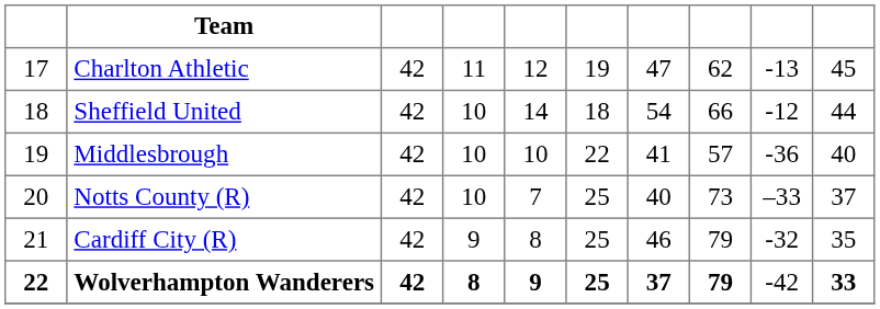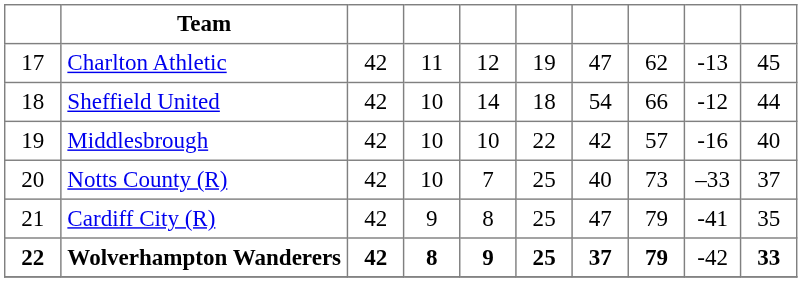 <table class="toccolours" border="1" cellpadding="4" cellspacing="0" style="text-align:center; border-collapse: collapse; margin:0;">
 <tr>
 <th width=30></th>
 <th>Team</th>
 <th width="30"></th>
 <th width="30"></th>
 <th width="30"></th>
 <th width="30"></th>
 <th width="30"></th>
 <th width="30"></th>
 <th width="30"></th>
 <th width="30"></th>
 </tr>
 <tr>
 <td>17</td>
 <td align=left><a href='#'>Charlton Athletic</a></td>
 <td>42</td>
 <td>11</td>
 <td>12</td>
 <td>19</td>
 <td>47</td>
 <td>62</td>
 <td>-13</td>
 <td>45</td>
 </tr>
 <tr>
 <td>18</td>
 <td align=left><a href='#'>Sheffield United</a></td>
 <td>42</td>
 <td>10</td>
 <td>14</td>
 <td>18</td>
 <td>54</td>
 <td>66</td>
 <td>-12</td>
 <td>44</td>
 </tr>
 <tr>
 <td>19</td>
 <td align=left><a href='#'>Middlesbrough</a></td>
 <td>42</td>
 <td>10</td>
 <td>10</td>
 <td>22</td>
-<td>41</td>
+<td>42</td>
 <td>57</td>
-<td>-36</td>
+<td>-16</td>
 <td>40</td>
 </tr>
 <tr>
 <td>20</td>
 <td align=left><a href='#'>Notts County (R)</a></td>
 <td>42</td>
 <td>10</td>
 <td>7</td>
 <td>25</td>
 <td>40</td>
 <td>73</td>
 <td>–33</td>
 <td>37</td>
 </tr>
 <tr>
 <td>21</td>
 <td align=left><a href='#'>Cardiff City (R)</a></td>
 <td>42</td>
 <td>9</td>
 <td>8</td>
 <td>25</td>
-<td>46</td>
+<td>47</td>
 <td>79</td>
-<td>-32</td>
+<td>-41</td>
 <td>35</td>
 </tr>
 <tr>
 <td><strong>22</strong></td>
 <td align=left><strong>Wolverhampton Wanderers</strong></td>
 <td><strong>42</strong></td>
 <td><strong>8</strong></td>
 <td><strong>9</strong></td>
 <td><strong>25</strong></td>
 <td><strong>37</strong></td>
 <td><strong>79</strong></td>
 <td>-42</td>
 <td><strong>33</strong></td>
 </tr>
 <tr>
 </tr>
 </table>
